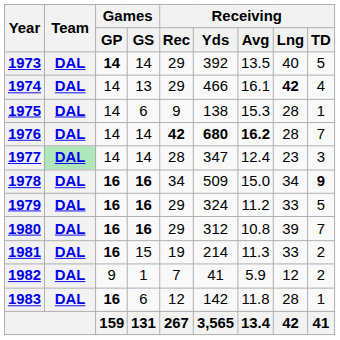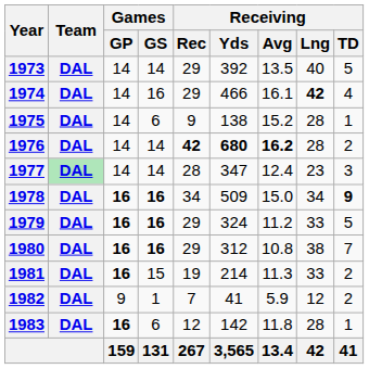 <table class="wikitable" style="text-align:center">
 <tr>
 <th rowspan="2">Year</th>
 <th rowspan="2">Team</th>
 <th colspan="2">Games</th>
 <th colspan="5">Receiving</th>
 </tr>
 <tr>
 <th>GP</th>
 <th>GS</th>
 <th>Rec</th>
 <th>Yds</th>
 <th>Avg</th>
 <th>Lng</th>
 <th>TD</th>
 </tr>
 <tr>
 <th><a href='#'>1973</a></th>
 <th><a href='#'>DAL</a></th>
-<td><strong>14</strong></td>
+<td>14</td>
 <td>14</td>
 <td>29</td>
 <td>392</td>
 <td>13.5</td>
 <td>40</td>
 <td>5</td>
 </tr>
 <tr>
 <th><a href='#'>1974</a></th>
 <th><a href='#'>DAL</a></th>
 <td>14</td>
-<td>13</td>
+<td>16</td>
 <td>29</td>
 <td>466</td>
 <td>16.1</td>
 <td><strong>42</strong></td>
 <td>4</td>
 </tr>
 <tr>
 <th><a href='#'>1975</a></th>
 <th><a href='#'>DAL</a></th>
 <td>14</td>
 <td>6</td>
 <td>9</td>
 <td>138</td>
-<td>15.3</td>
+<td>15.2</td>
 <td>28</td>
 <td>1</td>
 </tr>
 <tr>
 <th><a href='#'>1976</a></th>
 <th><a href='#'>DAL</a></th>
 <td>14</td>
 <td>14</td>
 <td><strong>42</strong></td>
 <td><strong>680</strong></td>
 <td><strong>16.2</strong></td>
 <td>28</td>
-<td>7</td>
+<td>2</td>
 </tr>
 <tr>
 <th><a href='#'>1977</a></th>
 <th style="background:#afe6ba; width:3em;"><a href='#'>DAL</a></th>
 <td>14</td>
 <td>14</td>
 <td>28</td>
 <td>347</td>
 <td>12.4</td>
 <td>23</td>
 <td>3</td>
 </tr>
 <tr>
 <th><a href='#'>1978</a></th>
 <th><a href='#'>DAL</a></th>
 <td><strong>16</strong></td>
 <td><strong>16</strong></td>
 <td>34</td>
 <td>509</td>
 <td>15.0</td>
 <td>34</td>
 <td><strong>9</strong></td>
 </tr>
 <tr>
 <th><a href='#'>1979</a></th>
 <th><a href='#'>DAL</a></th>
 <td><strong>16</strong></td>
 <td><strong>16</strong></td>
 <td>29</td>
 <td>324</td>
 <td>11.2</td>
 <td>33</td>
 <td>5</td>
 </tr>
 <tr>
 <th><a href='#'>1980</a></th>
 <th><a href='#'>DAL</a></th>
 <td><strong>16</strong></td>
 <td><strong>16</strong></td>
 <td>29</td>
 <td>312</td>
 <td>10.8</td>
-<td>39</td>
+<td>38</td>
 <td>7</td>
 </tr>
 <tr>
 <th><a href='#'>1981</a></th>
 <th><a href='#'>DAL</a></th>
 <td><strong>16</strong></td>
 <td>15</td>
 <td>19</td>
 <td>214</td>
 <td>11.3</td>
 <td>33</td>
 <td>2</td>
 </tr>
 <tr>
 <th><a href='#'>1982</a></th>
 <th><a href='#'>DAL</a></th>
 <td>9</td>
 <td>1</td>
 <td>7</td>
 <td>41</td>
 <td>5.9</td>
 <td>12</td>
 <td>2</td>
 </tr>
 <tr>
 <th><a href='#'>1983</a></th>
 <th><a href='#'>DAL</a></th>
 <td><strong>16</strong></td>
 <td>6</td>
 <td>12</td>
 <td>142</td>
 <td>11.8</td>
 <td>28</td>
 <td>1</td>
 </tr>
 <tr>
 <th colspan="2"></th>
 <th>159</th>
 <th>131</th>
 <th>267</th>
 <th>3,565</th>
 <th>13.4</th>
 <th>42</th>
 <th>41</th>
 </tr>
 </table>
